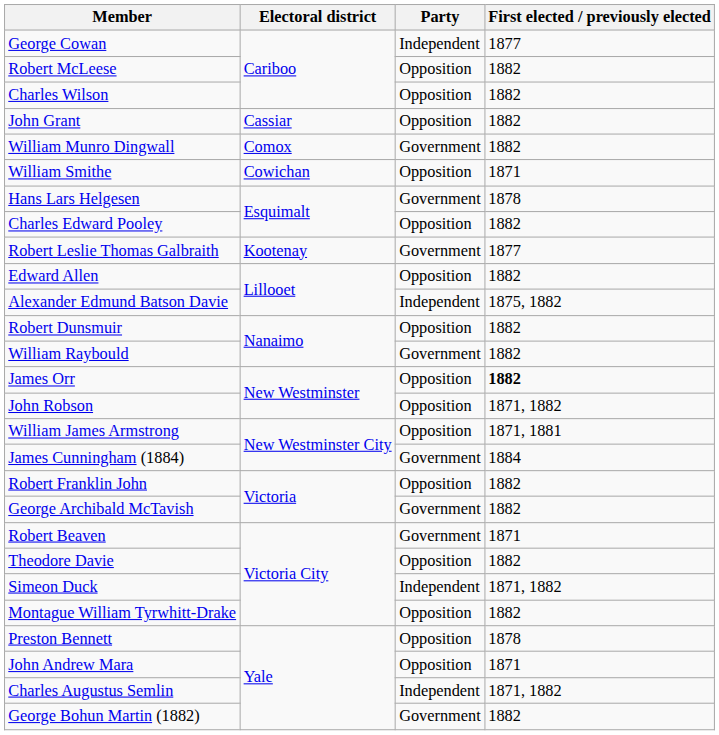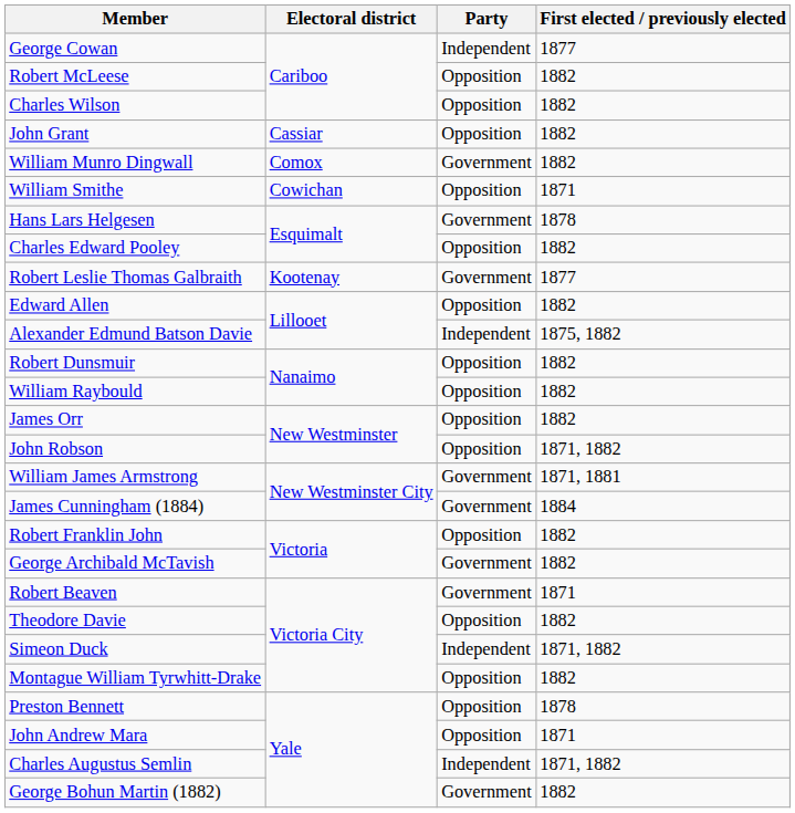 <table class="wikitable sortable">
 <tr>
 <th>Member</th>
 <th>Electoral district</th>
 <th>Party</th>
 <th>First elected / previously elected</th>
 </tr>
 <tr>
 <td><a href='#'>George Cowan</a></td>
 <td rowspan=3><a href='#'>Cariboo</a></td>
 <td>Independent</td>
 <td>1877</td>
 </tr>
 <tr>
 <td><a href='#'>Robert McLeese</a></td>
 <td>Opposition</td>
 <td>1882</td>
 </tr>
 <tr>
 <td><a href='#'>Charles Wilson</a></td>
 <td>Opposition</td>
 <td>1882</td>
 </tr>
 <tr>
 <td><a href='#'>John Grant</a></td>
 <td><a href='#'>Cassiar</a></td>
 <td>Opposition</td>
 <td>1882</td>
 </tr>
 <tr>
 <td><a href='#'>William Munro Dingwall</a></td>
 <td><a href='#'>Comox</a></td>
 <td>Government</td>
 <td>1882</td>
 </tr>
 <tr>
 <td><a href='#'>William Smithe</a></td>
 <td><a href='#'>Cowichan</a></td>
 <td>Opposition</td>
 <td>1871</td>
 </tr>
 <tr>
 <td><a href='#'>Hans Lars Helgesen</a></td>
 <td rowspan=2><a href='#'>Esquimalt</a></td>
 <td>Government</td>
 <td>1878</td>
 </tr>
 <tr>
 <td><a href='#'>Charles Edward Pooley</a></td>
 <td>Opposition</td>
 <td>1882</td>
 </tr>
 <tr>
 <td><a href='#'>Robert Leslie Thomas Galbraith</a></td>
 <td><a href='#'>Kootenay</a></td>
 <td>Government</td>
 <td>1877</td>
 </tr>
 <tr>
 <td><a href='#'>Edward Allen</a></td>
 <td rowspan=2><a href='#'>Lillooet</a></td>
 <td>Opposition</td>
 <td>1882</td>
 </tr>
 <tr>
 <td><a href='#'>Alexander Edmund Batson Davie</a></td>
 <td>Independent</td>
 <td>1875, 1882</td>
 </tr>
 <tr>
 <td><a href='#'>Robert Dunsmuir</a></td>
 <td rowspan=2><a href='#'>Nanaimo</a></td>
 <td>Opposition</td>
 <td>1882</td>
 </tr>
 <tr>
 <td><a href='#'>William Raybould</a></td>
-<td>Government</td>
+<td>Opposition</td>
 <td>1882</td>
 </tr>
 <tr>
 <td><a href='#'>James Orr</a></td>
 <td rowspan=2><a href='#'>New Westminster</a></td>
 <td>Opposition</td>
-<td><strong>1882</strong></td>
+<td>1882</td>
 </tr>
 <tr>
 <td><a href='#'>John Robson</a></td>
 <td>Opposition</td>
 <td>1871, 1882</td>
 </tr>
 <tr>
 <td><a href='#'>William James Armstrong</a></td>
 <td rowspan=2><a href='#'>New Westminster City</a></td>
-<td>Opposition</td>
+<td>Government</td>
 <td>1871, 1881</td>
 </tr>
 <tr>
 <td><a href='#'>James Cunningham</a> (1884)</td>
 <td>Government</td>
 <td>1884</td>
 </tr>
 <tr>
 <td><a href='#'>Robert Franklin John</a></td>
 <td rowspan=2><a href='#'>Victoria</a></td>
 <td>Opposition</td>
 <td>1882</td>
 </tr>
 <tr>
 <td><a href='#'>George Archibald McTavish</a></td>
 <td>Government</td>
 <td>1882</td>
 </tr>
 <tr>
 <td><a href='#'>Robert Beaven</a></td>
 <td rowspan=4><a href='#'>Victoria City</a></td>
 <td>Government</td>
 <td>1871</td>
 </tr>
 <tr>
 <td><a href='#'>Theodore Davie</a></td>
 <td>Opposition</td>
 <td>1882</td>
 </tr>
 <tr>
 <td><a href='#'>Simeon Duck</a></td>
 <td>Independent</td>
 <td>1871, 1882</td>
 </tr>
 <tr>
 <td><a href='#'>Montague William Tyrwhitt-Drake</a></td>
 <td>Opposition</td>
 <td>1882</td>
 </tr>
 <tr>
 <td><a href='#'>Preston Bennett</a></td>
 <td rowspan=4><a href='#'>Yale</a></td>
 <td>Opposition</td>
 <td>1878</td>
 </tr>
 <tr>
 <td><a href='#'>John Andrew Mara</a></td>
 <td>Opposition</td>
 <td>1871</td>
 </tr>
 <tr>
 <td><a href='#'>Charles Augustus Semlin</a></td>
 <td>Independent</td>
 <td>1871, 1882</td>
 </tr>
 <tr>
 <td><a href='#'>George Bohun Martin</a> (1882)</td>
 <td>Government</td>
 <td>1882</td>
 </tr>
 </table>
